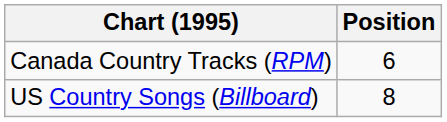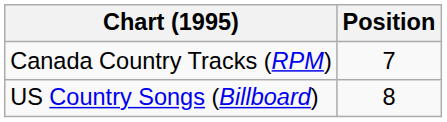 <table class="wikitable sortable">
 <tr>
 <th scope="col">Chart (1995)</th>
 <th scope="col">Position</th>
 </tr>
 <tr>
 <td>Canada Country Tracks (<em><a href='#'>RPM</a></em>)</td>
-<td align="center">6</td>
+<td align="center">7</td>
 </tr>
 <tr>
 <td>US <a href='#'>Country Songs</a> (<em><a href='#'>Billboard</a></em>)</td>
 <td align="center">8</td>
 </tr>
 </table>
